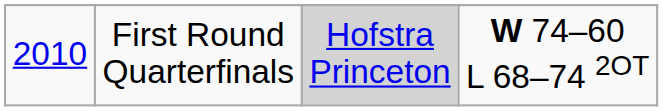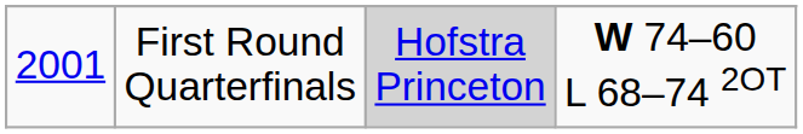 <table class="wikitable">
 <tr>
 </tr>
 <tr style="text-align:center;">
-<td><a href='#'>2010</a></td>
+<td><a href='#'>2001</a></td>
 <td>First Round<br>Quarterfinals</td>
 <td style="background: lightgrey;"><a href='#'>Hofstra</a><br><a href='#'>Princeton</a></td>
 <td><strong>W</strong> 74–60<br>L 68–74 <sup>2OT</sup></td>
 </tr>
 </table>
